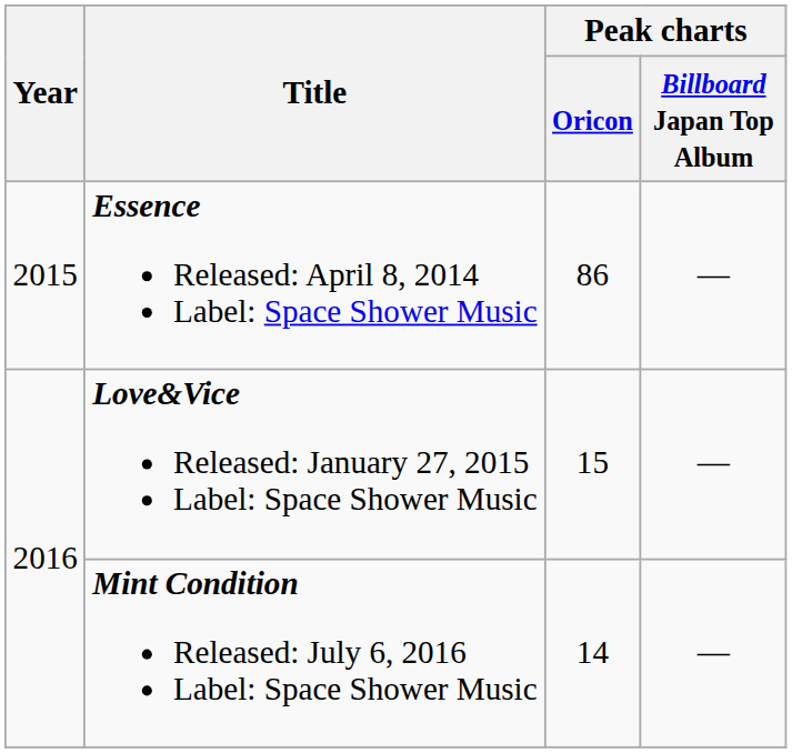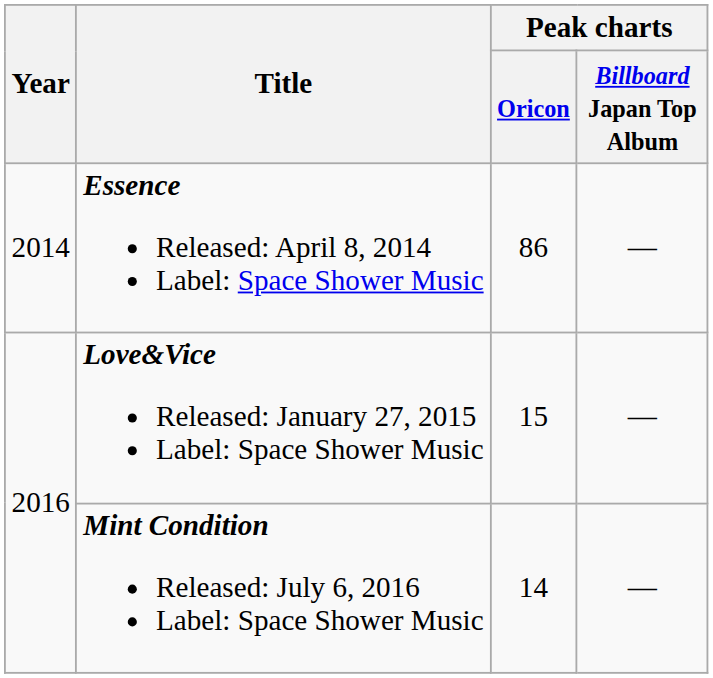 <table class="wikitable">
 <tr>
 <th rowspan="2">Year</th>
 <th rowspan="2">Title</th>
 <th colspan="2">Peak charts</th>
 </tr>
 <tr>
 <th style="width:35px;"><small><a href='#'>Oricon</a></small></th>
 <th style="width:65px;"><small><em><a href='#'>Billboard</a></em> Japan Top Album</small></th>
 </tr>
 <tr>
-<td>2015</td>
+<td>2014</td>
 <td><strong><em>Essence</em></strong><br><ul><li>Released: April 8, 2014</li><li>Label: <a href='#'>Space Shower Music</a></li></ul></td>
 <td style="text-align:center;">86</td>
 <td style="text-align:center;">—</td>
 </tr>
 <tr>
 <td rowspan="2">2016</td>
 <td><strong><em>Love&Vice</em></strong><br><ul><li>Released: January 27, 2015</li><li>Label: Space Shower Music</li></ul></td>
 <td style="text-align:center;">15</td>
 <td style="text-align:center;">—</td>
 </tr>
 <tr>
 <td><strong><em>Mint Condition</em></strong><br><ul><li>Released: July 6, 2016</li><li>Label: Space Shower Music</li></ul></td>
 <td style="text-align:center;">14</td>
 <td style="text-align:center;">—</td>
 </tr>
 </table>
